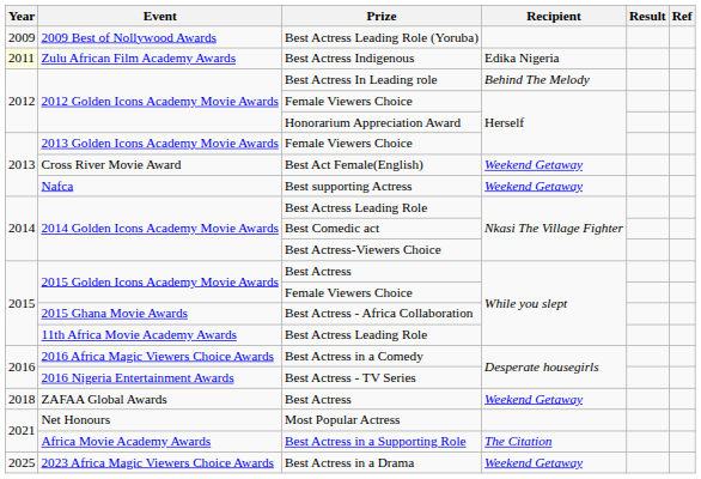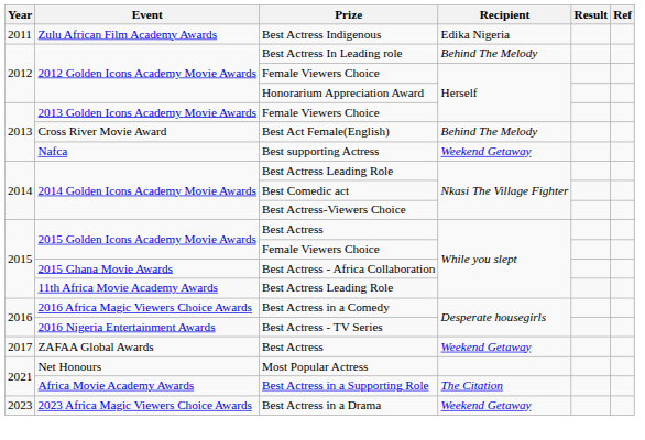 <table class="wikitable">
 <tr>
 <th>Year</th>
 <th>Event</th>
 <th>Prize</th>
 <th>Recipient</th>
 <th>Result</th>
 <th>Ref</th>
 </tr>
 <tr>
-<td>2009</td>
-<td><a href='#'>2009 Best of Nollywood Awards</a></td>
-<td>Best Actress Leading Role (Yoruba)</td>
-<td></td>
-<td></td>
-<td></td>
-</tr>
-<tr>
-<td style="background: lightyellow;">2011</td>
+<td>2011</td>
 <td><a href='#'>Zulu African Film Academy Awards</a></td>
 <td>Best Actress Indigenous</td>
 <td>Edika Nigeria</td>
 <td></td>
 <td></td>
 </tr>
 <tr>
 <td rowspan=3>2012</td>
 <td rowspan=3><a href='#'>2012 Golden Icons Academy Movie Awards</a></td>
 <td>Best Actress In Leading role</td>
 <td><em>Behind The Melody</em></td>
 <td></td>
 <td></td>
 </tr>
 <tr>
 <td>Female Viewers Choice</td>
 <td rowspan=3>Herself</td>
 <td></td>
 <td></td>
 </tr>
 <tr>
 <td>Honorarium Appreciation Award</td>
 <td></td>
 <td></td>
 </tr>
 <tr>
 <td rowspan=3>2013</td>
 <td><a href='#'>2013 Golden Icons Academy Movie Awards</a></td>
 <td>Female Viewers Choice</td>
 <td></td>
 <td></td>
 </tr>
 <tr>
 <td>Cross River Movie Award</td>
 <td>Best Act Female(English)</td>
-<td><em><a href='#'>Weekend Getaway</a></em></td>
+<td><em>Behind The Melody</em></td>
 <td></td>
 <td></td>
 </tr>
 <tr>
 <td><a href='#'>Nafca</a></td>
 <td>Best supporting Actress</td>
 <td><em><a href='#'>Weekend Getaway</a></em></td>
 <td></td>
 <td></td>
 </tr>
 <tr>
 <td rowspan=3>2014</td>
 <td rowspan=3><a href='#'>2014 Golden Icons Academy Movie Awards</a></td>
 <td>Best Actress Leading Role</td>
 <td rowspan=3><em>Nkasi The Village Fighter</em></td>
 <td></td>
 <td></td>
 </tr>
 <tr>
 <td>Best Comedic act</td>
 <td></td>
 <td></td>
 </tr>
 <tr>
 <td>Best Actress-Viewers Choice</td>
 <td></td>
 <td></td>
 </tr>
 <tr>
 <td rowspan=4>2015</td>
 <td rowspan=2><a href='#'>2015 Golden Icons Academy Movie Awards</a></td>
 <td>Best Actress</td>
 <td rowspan=4><em>While you slept</em></td>
 <td></td>
 <td></td>
 </tr>
 <tr>
 <td>Female Viewers Choice</td>
 <td></td>
 <td></td>
 </tr>
 <tr>
 <td><a href='#'>2015 Ghana Movie Awards</a></td>
 <td>Best Actress - Africa Collaboration</td>
 <td></td>
 <td></td>
 </tr>
 <tr>
 <td><a href='#'>11th Africa Movie Academy Awards</a></td>
 <td>Best Actress Leading Role</td>
 <td></td>
 <td></td>
 </tr>
 <tr>
 <td rowspan=2>2016</td>
 <td><a href='#'>2016 Africa Magic Viewers Choice Awards</a></td>
 <td>Best Actress in a Comedy</td>
 <td rowspan=2><em>Desperate housegirls</em></td>
 <td></td>
 <td></td>
 </tr>
 <tr>
 <td><a href='#'>2016 Nigeria Entertainment Awards</a></td>
 <td>Best Actress - TV Series</td>
 <td></td>
 <td></td>
 </tr>
 <tr>
-<td>2018</td>
+<td>2017</td>
 <td>ZAFAA Global Awards</td>
 <td>Best Actress</td>
 <td><em><a href='#'>Weekend Getaway</a></em></td>
 <td></td>
 <td></td>
 </tr>
 <tr>
 <td rowspan="2">2021</td>
 <td>Net Honours</td>
 <td>Most Popular Actress</td>
 <td></td>
 <td></td>
 <td></td>
 </tr>
 <tr>
 <td><a href='#'>Africa Movie Academy Awards</a></td>
 <td><a href='#'>Best Actress in a Supporting Role</a></td>
 <td><em><a href='#'>The Citation</a></em></td>
 <td></td>
 <td></td>
 </tr>
 <tr>
-<td>2025</td>
+<td>2023</td>
 <td><a href='#'>2023 Africa Magic Viewers Choice Awards</a></td>
 <td>Best Actress in a Drama</td>
 <td><em><a href='#'>Weekend Getaway</a></em></td>
 <td></td>
 <td></td>
 </tr>
 </table>
